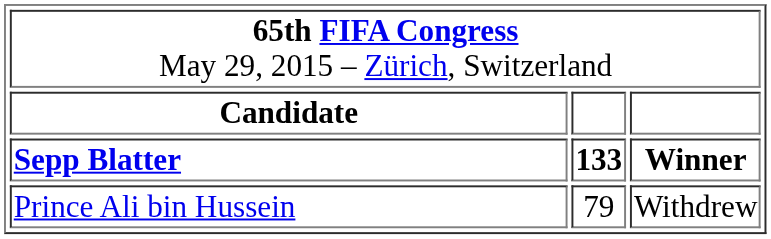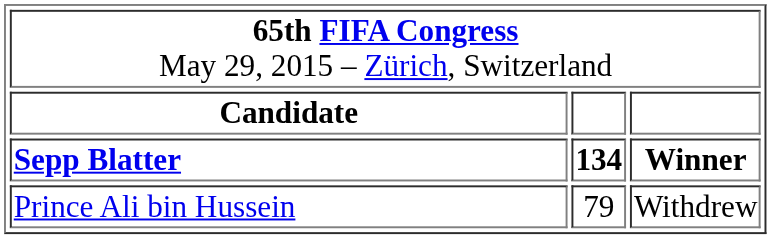 <table border=1 >
 <tr>
 <td colspan=3 align=center><strong>65th <a href='#'>FIFA Congress</a></strong><br>May 29, 2015 – <a href='#'>Zürich</a>, Switzerland</td>
 </tr>
 <tr>
 <th width=75%>Candidate</th>
 <th align=center></th>
 <th align=center></th>
 </tr>
 <tr>
 <td> <strong><a href='#'>Sepp Blatter</a></strong></td>
-<td align="center"><strong>133</strong></td>
+<td align="center"><strong>134</strong></td>
 <td align="center"><strong>Winner</strong></td>
 </tr>
 <tr>
 <td> <a href='#'>Prince Ali bin Hussein</a></td>
 <td align="center">79</td>
 <td align="center">Withdrew</td>
 </tr>
 </table>
